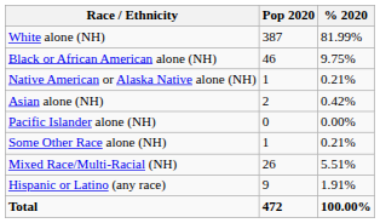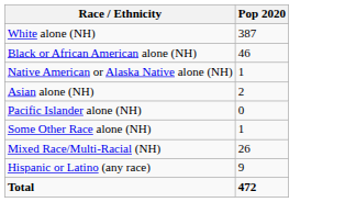 <table class="wikitable">
 <tr>
 <th>Race / Ethnicity</th>
 <th>Pop 2020</th>
-<th>% 2020</th>
 </tr>
 <tr>
 <td><a href='#'>White</a> alone (NH)</td>
 <td>387</td>
-<td>81.99%</td>
 </tr>
 <tr>
 <td><a href='#'>Black or African American</a> alone (NH)</td>
 <td>46</td>
-<td>9.75%</td>
 </tr>
 <tr>
 <td><a href='#'>Native American</a> or <a href='#'>Alaska Native</a> alone (NH)</td>
 <td>1</td>
-<td>0.21%</td>
 </tr>
 <tr>
 <td><a href='#'>Asian</a> alone (NH)</td>
 <td>2</td>
-<td>0.42%</td>
 </tr>
 <tr>
 <td><a href='#'>Pacific Islander</a> alone (NH)</td>
 <td>0</td>
-<td>0.00%</td>
 </tr>
 <tr>
 <td><a href='#'>Some Other Race</a> alone (NH)</td>
 <td>1</td>
-<td>0.21%</td>
 </tr>
 <tr>
 <td><a href='#'>Mixed Race/Multi-Racial</a> (NH)</td>
 <td>26</td>
-<td>5.51%</td>
 </tr>
 <tr>
 <td><a href='#'>Hispanic or Latino</a> (any race)</td>
 <td>9</td>
-<td>1.91%</td>
 </tr>
 <tr>
 <td><strong>Total</strong></td>
 <td><strong>472</strong></td>
-<td><strong>100.00%</strong></td>
 </tr>
 </table>
